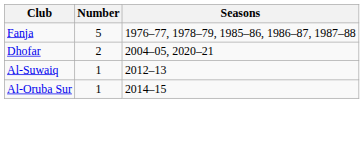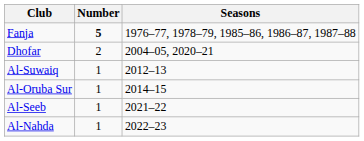 <table class="wikitable sortable">
 <tr>
 <th>Club</th>
 <th>Number</th>
 <th>Seasons</th>
 </tr>
 <tr>
 <td><a href='#'>Fanja</a></td>
-<td style="text-align:center">5</td>
+<td style="text-align:center"><strong>5</strong></td>
 <td>1976–77, 1978–79, 1985–86, 1986–87, 1987–88</td>
 </tr>
 <tr>
 <td><a href='#'>Dhofar</a></td>
 <td style="text-align:center">2</td>
 <td>2004–05, 2020–21</td>
 </tr>
 <tr>
 <td><a href='#'>Al-Suwaiq</a></td>
 <td style="text-align:center">1</td>
 <td>2012–13</td>
 </tr>
 <tr>
 <td><a href='#'>Al-Oruba Sur</a></td>
 <td style="text-align:center">1</td>
 <td>2014–15</td>
 </tr>
+<tr>
+<td><a href='#'>Al-Seeb</a></td>
+<td style="text-align:center">1</td>
+<td>2021–22</td>
+</tr>
+<tr>
+<td><a href='#'>Al-Nahda</a></td>
+<td style="text-align:center">1</td>
+<td>2022–23</td>
+</tr>
 </table>
